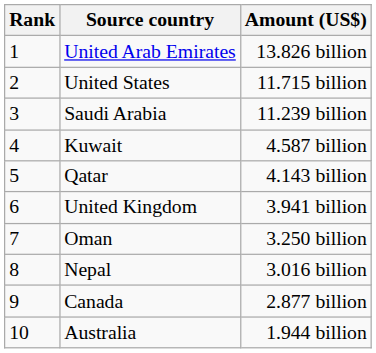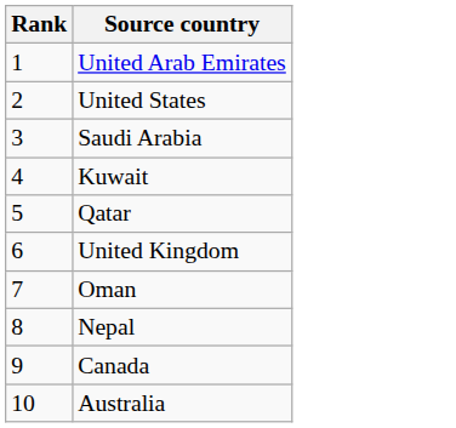 <table class="wikitable sortable" border="1">
 <tr>
 <th>Rank</th>
 <th>Source country</th>
-<th>Amount (US$)</th>
 </tr>
 <tr>
 <td>1</td>
 <td><a href='#'>United Arab Emirates</a></td>
-<td align="right">13.826 billion</td>
 </tr>
 <tr>
 <td>2</td>
 <td>United States</td>
-<td align="right">11.715 billion</td>
 </tr>
 <tr>
 <td>3</td>
 <td>Saudi Arabia</td>
-<td align="right">11.239 billion</td>
 </tr>
 <tr>
 <td>4</td>
 <td>Kuwait</td>
-<td align="right">4.587 billion</td>
 </tr>
 <tr>
 <td>5</td>
 <td>Qatar</td>
-<td align="right">4.143 billion</td>
 </tr>
 <tr>
 <td>6</td>
 <td>United Kingdom</td>
-<td align="right">3.941 billion</td>
 </tr>
 <tr>
 <td>7</td>
 <td>Oman</td>
-<td align="right">3.250 billion</td>
 </tr>
 <tr>
 <td>8</td>
 <td>Nepal</td>
-<td align="right">3.016 billion</td>
 </tr>
 <tr>
 <td>9</td>
 <td>Canada</td>
-<td align="right">2.877 billion</td>
 </tr>
 <tr>
 <td>10</td>
 <td>Australia</td>
-<td align="right">1.944 billion</td>
 </tr>
 </table>
